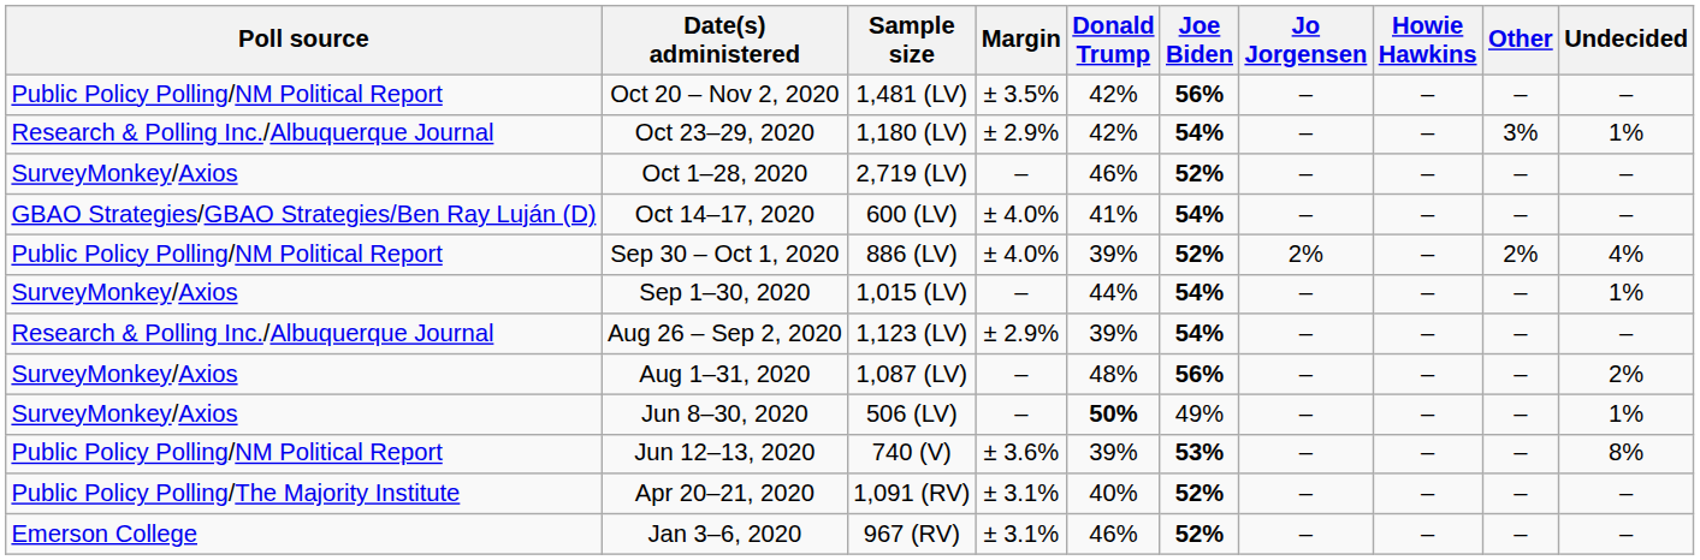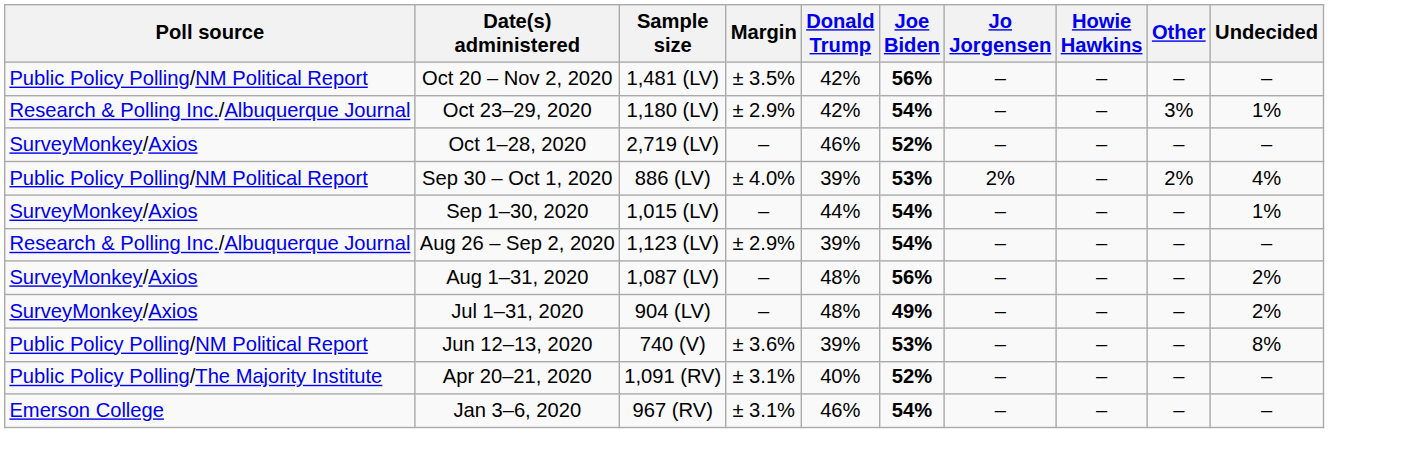 <table class="wikitable sortable" style="text-align:center;font-size:90%;line-height:17px">
 <tr>
 <th>Poll source</th>
 <th>Date(s)<br>administered</th>
 <th>Sample<br>size</th>
 <th>Margin<br></th>
 <th class="unsortable"><a href='#'>Donald<br>Trump</a><br></th>
 <th class="unsortable"><a href='#'>Joe<br>Biden</a><br></th>
 <th class="unsortable"><a href='#'>Jo<br>Jorgensen</a><br></th>
 <th class="unsortable"><a href='#'>Howie<br>Hawkins</a><br></th>
 <th class="unsortable"><a href='#'>Other</a></th>
 <th class="unsortable">Undecided</th>
 </tr>
 <tr>
 <td style="text-align:left;"><a href='#'>Public Policy Polling</a>/<a href='#'>NM Political Report</a></td>
 <td>Oct 20 – Nov 2, 2020</td>
 <td>1,481 (LV)</td>
 <td>± 3.5%</td>
 <td>42%</td>
 <td><strong>56%</strong></td>
 <td>–</td>
 <td>–</td>
 <td>–</td>
 <td>–</td>
 </tr>
 <tr>
 <td style="text-align:left;"><a href='#'>Research & Polling Inc.</a>/<a href='#'>Albuquerque Journal</a></td>
 <td>Oct 23–29, 2020</td>
 <td>1,180 (LV)</td>
 <td>± 2.9%</td>
 <td>42%</td>
 <td><strong>54%</strong></td>
 <td>–</td>
 <td>–</td>
 <td>3%</td>
 <td>1%</td>
 </tr>
 <tr>
 <td style="text-align:left;"><a href='#'>SurveyMonkey</a>/<a href='#'>Axios</a></td>
 <td>Oct 1–28, 2020</td>
 <td>2,719 (LV)</td>
 <td>–</td>
 <td>46%</td>
 <td><strong>52%</strong></td>
 <td>–</td>
 <td>–</td>
 <td>–</td>
 <td>–</td>
 </tr>
 <tr>
-<td style="text-align:left;"><a href='#'>GBAO Strategies</a>/<a href='#'>GBAO Strategies/Ben Ray Luján (D)</a></td>
-<td>Oct 14–17, 2020</td>
-<td>600 (LV)</td>
-<td>± 4.0%</td>
-<td>41%</td>
-<td><strong>54%</strong></td>
-<td>–</td>
-<td>–</td>
-<td>–</td>
-<td>–</td>
-</tr>
-<tr>
 <td style="text-align:left;"><a href='#'>Public Policy Polling</a>/<a href='#'>NM Political Report</a></td>
 <td>Sep 30 – Oct 1, 2020</td>
 <td>886 (LV)</td>
 <td>± 4.0%</td>
 <td>39%</td>
-<td><strong>52%</strong></td>
+<td><strong>53%</strong></td>
 <td>2%</td>
 <td>–</td>
 <td>2%</td>
 <td>4%</td>
 </tr>
 <tr>
 <td style="text-align:left;"><a href='#'>SurveyMonkey</a>/<a href='#'>Axios</a></td>
 <td>Sep 1–30, 2020</td>
 <td>1,015 (LV)</td>
 <td>–</td>
 <td>44%</td>
 <td><strong>54%</strong></td>
 <td>–</td>
 <td>–</td>
 <td>–</td>
 <td>1%</td>
 </tr>
 <tr>
 <td style="text-align:left;"><a href='#'>Research & Polling Inc.</a>/<a href='#'>Albuquerque Journal</a></td>
 <td>Aug 26 – Sep 2, 2020</td>
 <td>1,123 (LV)</td>
 <td>± 2.9%</td>
 <td>39%</td>
 <td><strong>54%</strong></td>
 <td>–</td>
 <td>–</td>
 <td>–</td>
 <td>–</td>
 </tr>
 <tr>
 <td style="text-align:left;"><a href='#'>SurveyMonkey</a>/<a href='#'>Axios</a></td>
 <td>Aug 1–31, 2020</td>
 <td>1,087 (LV)</td>
 <td>–</td>
 <td>48%</td>
 <td><strong>56%</strong></td>
 <td>–</td>
 <td>–</td>
 <td>–</td>
 <td>2%</td>
 </tr>
 <tr>
 <td style="text-align:left;"><a href='#'>SurveyMonkey</a>/<a href='#'>Axios</a></td>
-<td>Jun 8–30, 2020</td>
-<td>506 (LV)</td>
+<td>Jul 1–31, 2020</td>
+<td>904 (LV)</td>
 <td>–</td>
-<td><strong>50%</strong></td>
-<td>49%</td>
+<td>48%</td>
+<td><strong>49%</strong></td>
 <td>–</td>
 <td>–</td>
 <td>–</td>
-<td>1%</td>
+<td>2%</td>
 </tr>
 <tr>
 <td style="text-align:left;"><a href='#'>Public Policy Polling</a>/<a href='#'>NM Political Report</a></td>
 <td>Jun 12–13, 2020</td>
 <td>740 (V)</td>
 <td>± 3.6%</td>
 <td>39%</td>
 <td><strong>53%</strong></td>
 <td>–</td>
 <td>–</td>
 <td>–</td>
 <td>8%</td>
 </tr>
 <tr>
 <td style="text-align:left;"><a href='#'>Public Policy Polling</a>/<a href='#'>The Majority Institute</a></td>
 <td>Apr 20–21, 2020</td>
 <td>1,091 (RV)</td>
 <td>± 3.1%</td>
 <td>40%</td>
 <td><strong>52%</strong></td>
 <td>–</td>
 <td>–</td>
 <td>–</td>
 <td>–</td>
 </tr>
 <tr>
 <td style="text-align:left;"><a href='#'>Emerson College</a></td>
 <td>Jan 3–6, 2020</td>
 <td>967 (RV)</td>
 <td>± 3.1%</td>
 <td>46%</td>
-<td><strong>52%</strong></td>
+<td><strong>54%</strong></td>
 <td>–</td>
 <td>–</td>
 <td>–</td>
 <td>–</td>
 </tr>
 </table>
